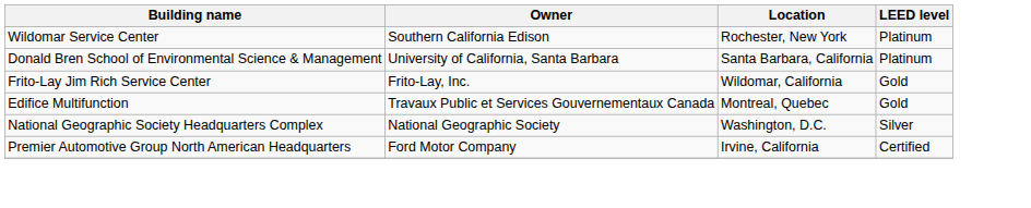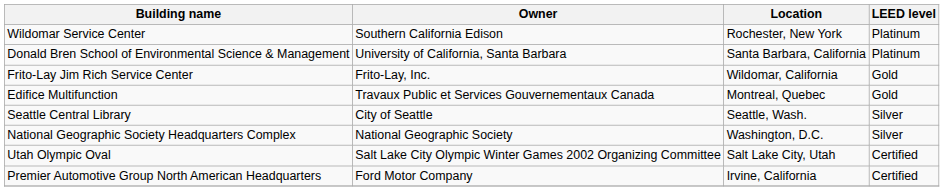 <table class="wikitable" style="font-size:97%;">
 <tr>
 <th>Building name</th>
 <th>Owner</th>
 <th>Location</th>
 <th>LEED level</th>
 </tr>
 <tr>
 <td>Wildomar Service Center</td>
 <td>Southern California Edison</td>
 <td>Rochester, New York</td>
 <td>Platinum</td>
 </tr>
 <tr>
 <td>Donald Bren School of Environmental Science & Management</td>
 <td>University of California, Santa Barbara</td>
 <td>Santa Barbara, California</td>
 <td>Platinum</td>
 </tr>
 <tr>
 <td>Frito-Lay Jim Rich Service Center</td>
 <td>Frito-Lay, Inc.</td>
 <td>Wildomar, California</td>
 <td>Gold</td>
 </tr>
 <tr>
 <td>Edifice Multifunction</td>
 <td>Travaux Public et Services Gouvernementaux Canada</td>
 <td>Montreal, Quebec</td>
 <td>Gold</td>
 </tr>
 <tr>
+<td>Seattle Central Library</td>
+<td>City of Seattle</td>
+<td>Seattle, Wash.</td>
+<td>Silver</td>
+</tr>
+<tr>
 <td>National Geographic Society Headquarters Complex</td>
 <td>National Geographic Society</td>
 <td>Washington, D.C.</td>
 <td>Silver</td>
+</tr>
+<tr>
+<td>Utah Olympic Oval</td>
+<td>Salt Lake City Olympic Winter Games 2002 Organizing Committee</td>
+<td>Salt Lake City, Utah</td>
+<td>Certified</td>
 </tr>
 <tr>
 <td>Premier Automotive Group North American Headquarters</td>
 <td>Ford Motor Company</td>
 <td>Irvine, California</td>
 <td>Certified</td>
 </tr>
 <tr>
 </tr>
 </table>
